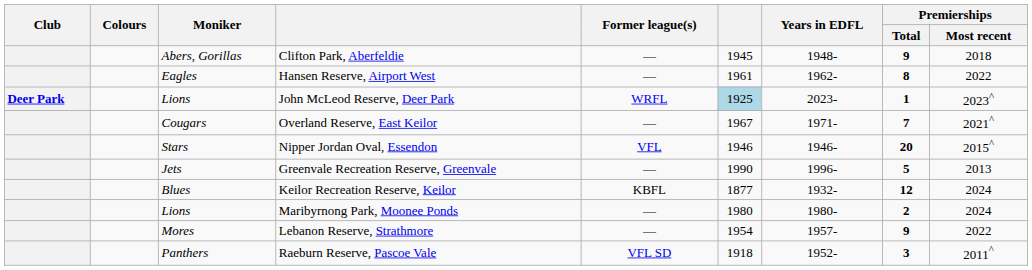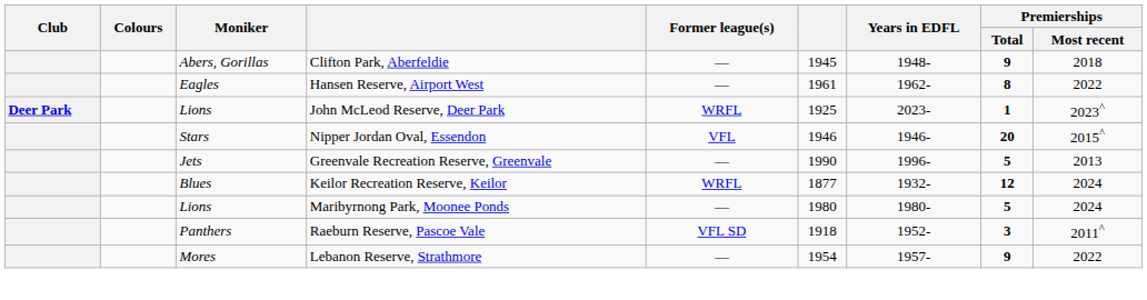 <table class="wikitable sortable" style="text-align:center; width:100%">
 <tr>
 <th rowspan="2">Club</th>
 <th rowspan="2" class=unsortable>Colours</th>
 <th rowspan="2">Moniker</th>
 <th rowspan="2"></th>
 <th rowspan="2">Former league(s)</th>
 <th rowspan="2"></th>
 <th rowspan="2">Years in EDFL</th>
 <th colspan="2">Premierships</th>
 </tr>
 <tr>
 <th data-sort-type="number">Total</th>
 <th>Most recent</th>
 </tr>
 <tr>
 <th style="text-align:left"></th>
 <td></td>
 <td style="text-align:left"><em>Abers, Gorillas</em></td>
 <td style="text-align:left">Clifton Park, <a href='#'>Aberfeldie</a></td>
 <td>—</td>
 <td>1945</td>
 <td>1948-</td>
 <td><strong>9</strong></td>
 <td>2018</td>
 </tr>
 <tr>
 <th style="text-align:left"></th>
 <td></td>
 <td style="text-align:left"><em>Eagles</em></td>
 <td style="text-align:left">Hansen Reserve, <a href='#'>Airport West</a></td>
 <td>—</td>
 <td>1961</td>
 <td>1962-</td>
 <td><strong>8</strong></td>
 <td>2022</td>
 </tr>
 <tr>
 <th style="text-align:left"><a href='#'>Deer Park</a></th>
 <td></td>
 <td style="text-align:left"><em>Lions</em></td>
 <td style="text-align:left">John McLeod Reserve, <a href='#'>Deer Park</a></td>
 <td><a href='#'>WRFL</a></td>
-<td style="background: lightblue;">1925</td>
+<td>1925</td>
 <td>2023-</td>
 <td><strong>1</strong></td>
 <td>2023<sup>^</sup></td>
-</tr>
-<tr>
-<th style="text-align:left"></th>
-<td></td>
-<td style="text-align:left"><em>Cougars</em></td>
-<td style="text-align:left">Overland Reserve, <a href='#'>East Keilor</a></td>
-<td>—</td>
-<td>1967</td>
-<td>1971-</td>
-<td><strong>7</strong></td>
-<td>2021<sup>^</sup></td>
 </tr>
 <tr>
 <th style="text-align:left"></th>
 <td></td>
 <td style="text-align:left"><em>Stars</em></td>
 <td style="text-align:left">Nipper Jordan Oval, <a href='#'>Essendon</a></td>
 <td><a href='#'>VFL</a></td>
 <td>1946</td>
 <td>1946-</td>
 <td><strong>20</strong></td>
 <td>2015<sup>^</sup></td>
 </tr>
 <tr>
 <th style="text-align:left"></th>
 <td></td>
 <td style="text-align:left"><em>Jets</em></td>
 <td style="text-align:left">Greenvale Recreation Reserve, <a href='#'>Greenvale</a></td>
 <td>—</td>
 <td>1990</td>
 <td>1996-</td>
 <td><strong>5</strong></td>
 <td>2013</td>
 </tr>
 <tr>
 <th style="text-align:left"></th>
 <td></td>
 <td style="text-align:left"><em>Blues</em></td>
 <td style="text-align:left">Keilor Recreation Reserve, <a href='#'>Keilor</a></td>
-<td>KBFL</td>
+<td><a href='#'>WRFL</a></td>
 <td>1877</td>
 <td>1932-</td>
 <td><strong>12</strong></td>
 <td>2024</td>
 </tr>
 <tr>
 <th style="text-align:left"></th>
 <td></td>
 <td style="text-align:left"><em>Lions</em></td>
 <td style="text-align:left">Maribyrnong Park, <a href='#'>Moonee Ponds</a></td>
 <td>—</td>
 <td>1980</td>
 <td>1980-</td>
-<td><strong>2</strong></td>
+<td><strong>5</strong></td>
 <td>2024</td>
+</tr>
+<tr>
+<th style="text-align:left"></th>
+<td></td>
+<td style="text-align:left"><em>Panthers</em></td>
+<td style="text-align:left">Raeburn Reserve, <a href='#'>Pascoe Vale</a></td>
+<td><a href='#'>VFL SD</a></td>
+<td>1918</td>
+<td>1952-</td>
+<td><strong>3</strong></td>
+<td>2011<sup>^</sup></td>
 </tr>
 <tr>
 <th style="text-align:left"></th>
 <td></td>
 <td style="text-align:left"><em>Mores</em></td>
 <td style="text-align:left">Lebanon Reserve, <a href='#'>Strathmore</a></td>
 <td>—</td>
 <td>1954</td>
 <td>1957-</td>
 <td><strong>9</strong></td>
 <td>2022</td>
 </tr>
-<tr>
-<th style="text-align:left"></th>
-<td></td>
-<td style="text-align:left"><em>Panthers</em></td>
-<td style="text-align:left">Raeburn Reserve, <a href='#'>Pascoe Vale</a></td>
-<td><a href='#'>VFL SD</a></td>
-<td>1918</td>
-<td>1952-</td>
-<td><strong>3</strong></td>
-<td>2011<sup>^</sup></td>
-</tr>
 </table>
